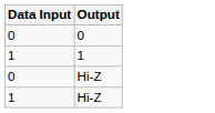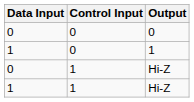 <table class="wikitable">
 <tr>
 <th>Data Input</th>
+<th>Control Input</th>
 <th>Output</th>
 </tr>
 <tr>
 <td>0</td>
 <td>0</td>
+<td>0</td>
+</tr>
+<tr>
+<td>1</td>
+<td>0</td>
+<td>1</td>
+</tr>
+<tr>
+<td>0</td>
+<td>1</td>
+<td>Hi-Z</td>
 </tr>
 <tr>
 <td>1</td>
 <td>1</td>
-</tr>
-<tr>
-<td>0</td>
-<td>Hi-Z</td>
-</tr>
-<tr>
-<td>1</td>
 <td>Hi-Z</td>
 </tr>
 </table>
